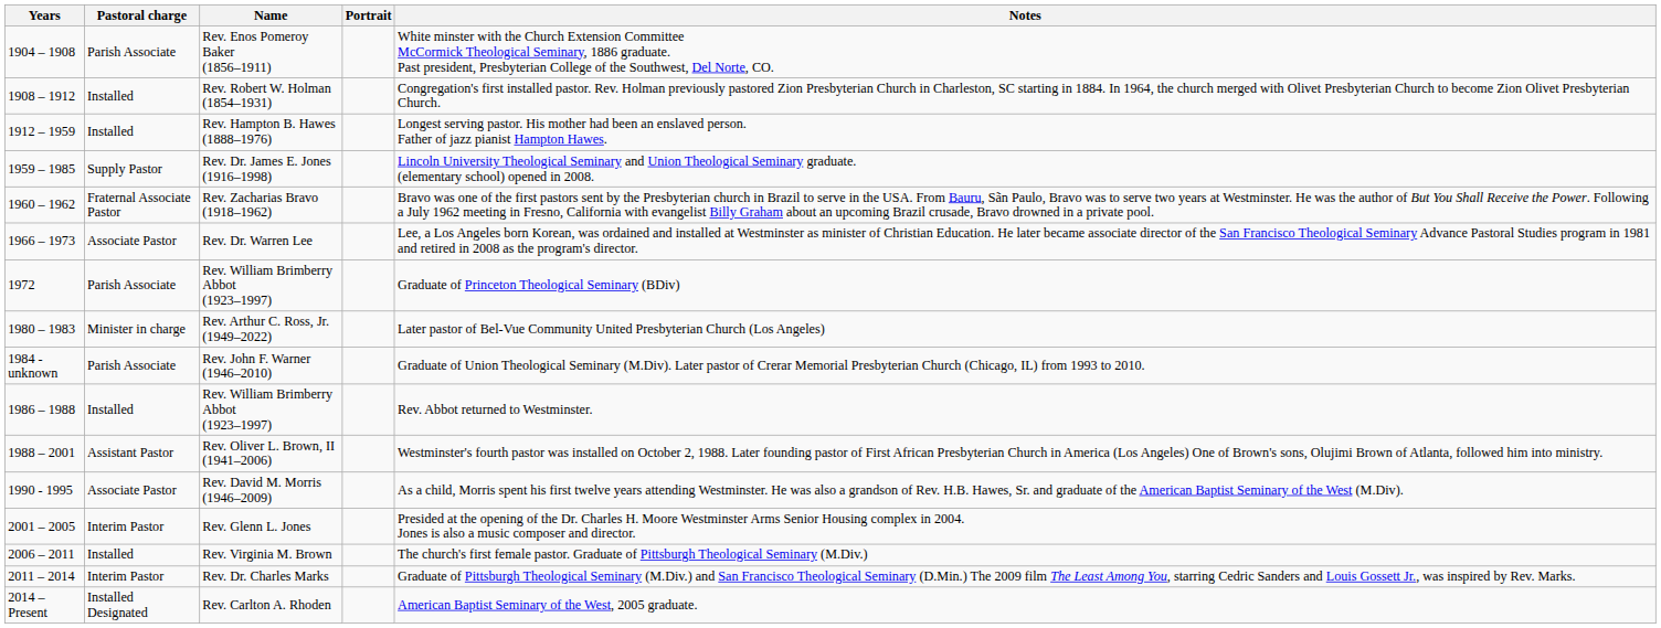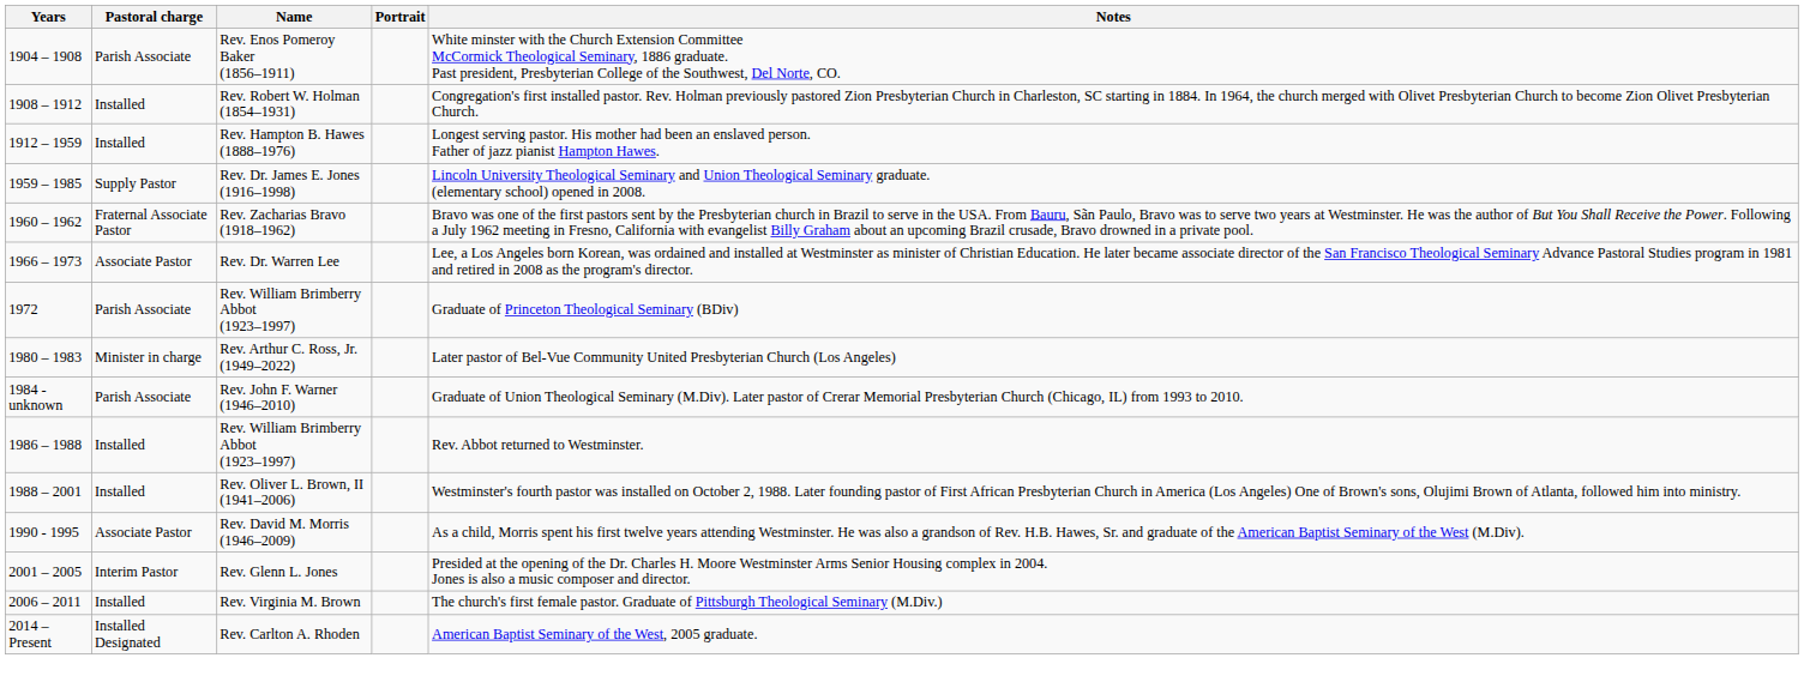 <table class="wikitable sortable">
 <tr>
 <th>Years</th>
 <th>Pastoral charge</th>
 <th>Name</th>
 <th class="unsortable">Portrait</th>
 <th>Notes</th>
 </tr>
 <tr>
 <td>1904 – 1908</td>
 <td>Parish Associate</td>
 <td>Rev. Enos Pomeroy Baker <br>(1856–1911)</td>
 <td></td>
 <td>White minster with the Church Extension Committee<br><a href='#'>McCormick Theological Seminary</a>, 1886 graduate.<br>Past president, Presbyterian College of the Southwest, <a href='#'>Del Norte</a>, CO.</td>
 </tr>
 <tr>
 <td>1908 – 1912</td>
 <td>Installed</td>
 <td>Rev. Robert W. Holman  <br>(1854–1931)</td>
 <td></td>
 <td>Congregation's first installed pastor. Rev. Holman previously pastored Zion Presbyterian Church in Charleston, SC starting in 1884. In 1964, the church merged with Olivet Presbyterian Church to become Zion Olivet Presbyterian Church.</td>
 </tr>
 <tr>
 <td>1912 – 1959</td>
 <td>Installed</td>
 <td>Rev. Hampton B. Hawes<br>(1888–1976)</td>
 <td></td>
 <td>Longest serving pastor. His mother had been an enslaved person.<br>Father of jazz pianist <a href='#'>Hampton Hawes</a>.</td>
 </tr>
 <tr>
 <td>1959 – 1985</td>
 <td>Supply Pastor</td>
 <td>Rev. Dr. James E. Jones <br>(1916–1998)</td>
 <td></td>
 <td><a href='#'>Lincoln University Theological Seminary</a> and <a href='#'>Union Theological Seminary</a> graduate.<br>(elementary school) opened in 2008.</td>
 </tr>
 <tr>
 <td>1960 – 1962</td>
 <td>Fraternal Associate Pastor</td>
 <td>Rev. Zacharias Bravo (1918–1962)</td>
 <td></td>
 <td>Bravo was one of the first pastors sent by the Presbyterian church in Brazil to serve in the USA. From <a href='#'>Bauru</a>, Sãn Paulo, Bravo was to serve two years at Westminster. He was the author of <em>But You Shall Receive the Power</em>. Following a July 1962 meeting in Fresno, California with evangelist <a href='#'>Billy Graham</a> about an upcoming Brazil crusade, Bravo drowned in a private pool.</td>
 </tr>
 <tr>
 <td>1966 – 1973</td>
 <td>Associate Pastor</td>
 <td>Rev. Dr. Warren Lee</td>
 <td></td>
 <td>Lee, a Los Angeles born Korean, was ordained and installed at Westminster as minister of Christian Education. He later became associate director of the <a href='#'>San Francisco Theological Seminary</a> Advance Pastoral Studies program in 1981 and retired in 2008 as the program's director.</td>
 </tr>
 <tr>
 <td>1972</td>
 <td>Parish Associate</td>
 <td>Rev. William Brimberry Abbot<br>(1923–1997)</td>
 <td></td>
 <td>Graduate of <a href='#'>Princeton Theological Seminary</a> (BDiv)</td>
 </tr>
 <tr>
 <td>1980 – 1983</td>
 <td>Minister in charge</td>
 <td>Rev. Arthur C. Ross, Jr.<br>(1949–2022)</td>
 <td></td>
 <td>Later pastor of Bel-Vue Community United Presbyterian Church (Los Angeles)</td>
 </tr>
 <tr>
 <td>1984 - unknown</td>
 <td>Parish Associate</td>
 <td>Rev. John F. Warner <br>(1946–2010)</td>
 <td></td>
 <td>Graduate of Union Theological Seminary (M.Div). Later pastor of Crerar Memorial Presbyterian Church (Chicago, IL) from 1993 to 2010.</td>
 </tr>
 <tr>
 <td>1986 – 1988</td>
 <td>Installed</td>
 <td>Rev. William Brimberry Abbot<br>(1923–1997)</td>
 <td></td>
 <td>Rev. Abbot returned to Westminster.</td>
 </tr>
 <tr>
 <td>1988 – 2001</td>
-<td>Assistant Pastor</td>
+<td>Installed</td>
 <td>Rev. Oliver L. Brown, II <br>(1941–2006)</td>
 <td></td>
 <td>Westminster's fourth pastor was installed on October 2, 1988. Later founding pastor of First African Presbyterian Church in America (Los Angeles) One of Brown's sons, Olujimi Brown of Atlanta, followed him into ministry.</td>
 </tr>
 <tr>
 <td>1990 - 1995</td>
 <td>Associate Pastor</td>
 <td>Rev. David M. Morris <br>(1946–2009)</td>
 <td></td>
 <td>As a child, Morris spent his first twelve years attending Westminster.  He was also a grandson of Rev. H.B. Hawes, Sr. and graduate of the <a href='#'>American Baptist Seminary of the West</a> (M.Div).</td>
 </tr>
 <tr>
 <td>2001 – 2005</td>
 <td>Interim Pastor</td>
 <td>Rev. Glenn L. Jones</td>
 <td></td>
 <td>Presided at the opening of the Dr. Charles H. Moore Westminster Arms Senior Housing complex in 2004.<br>Jones is also a music composer and director.</td>
 </tr>
 <tr>
 <td>2006 – 2011</td>
 <td>Installed</td>
 <td>Rev. Virginia M. Brown</td>
 <td></td>
 <td>The church's first female pastor. Graduate of <a href='#'>Pittsburgh Theological Seminary</a> (M.Div.)</td>
 </tr>
 <tr>
-<td>2011 – 2014</td>
-<td>Interim Pastor</td>
-<td>Rev. Dr. Charles Marks</td>
-<td></td>
-<td>Graduate of <a href='#'>Pittsburgh Theological Seminary</a> (M.Div.) and <a href='#'>San Francisco Theological Seminary</a> (D.Min.)  The 2009 film <em><a href='#'>The Least Among You</a></em>, starring Cedric Sanders and <a href='#'>Louis Gossett Jr.</a>, was inspired by Rev. Marks.</td>
-</tr>
-<tr>
 <td>2014 – Present</td>
 <td>Installed Designated</td>
 <td>Rev. Carlton A. Rhoden</td>
 <td></td>
 <td><a href='#'>American Baptist Seminary of the West</a>, 2005 graduate.</td>
 </tr>
 </table>
